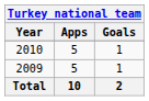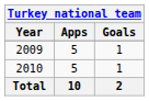 <table class="wikitable" style="text-align:center">
 <tr>
 <th colspan=3><a href='#'>Turkey national team</a></th>
 </tr>
 <tr>
 <th>Year</th>
 <th>Apps</th>
 <th>Goals</th>
 </tr>
 <tr>
 </tr>
 <tr>
-<td>2010</td>
+<td>2009</td>
 <td>5</td>
 <td>1</td>
 </tr>
 <tr>
-<td>2009</td>
+<td>2010</td>
 <td>5</td>
 <td>1</td>
 </tr>
 <tr>
 <th>Total</th>
 <th>10</th>
 <th>2</th>
 </tr>
 </table>
